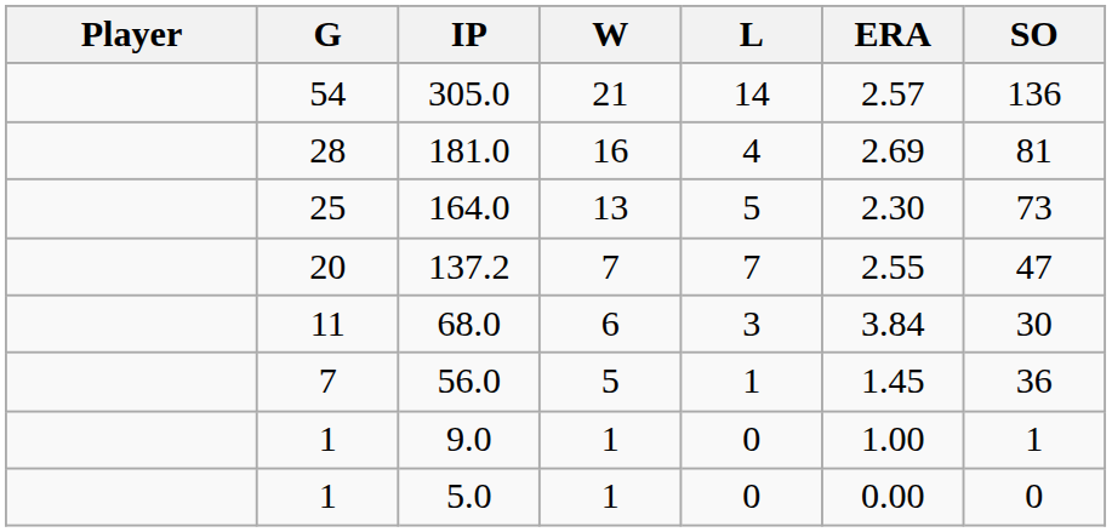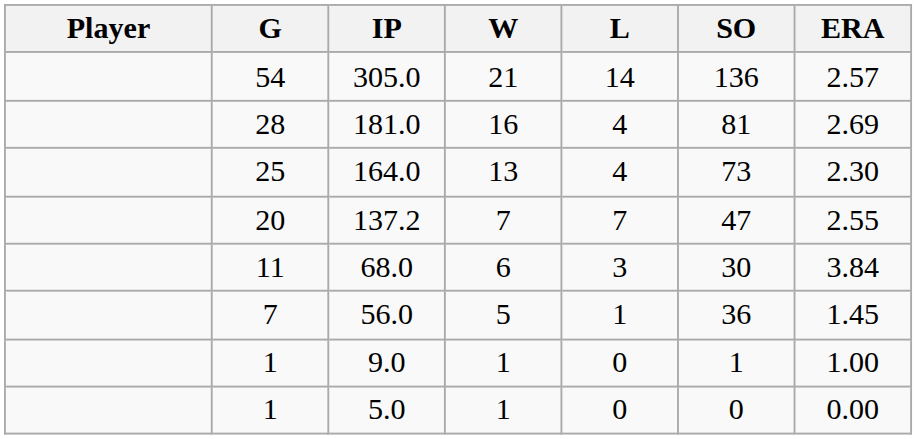 <table class="wikitable sortable">
 <tr>
 <th bgcolor="#DDDDFF" width="16%">Player</th>
 <th bgcolor="#DDDDFF" width="9%">G</th>
 <th bgcolor="#DDDDFF" width="9%">IP</th>
 <th bgcolor="#DDDDFF" width="9%">W</th>
 <th bgcolor="#DDDDFF" width="9%">L</th>
+<th bgcolor="#DDDDFF" width="9%">SO</th>
 <th bgcolor="#DDDDFF" width="9%">ERA</th>
-<th bgcolor="#DDDDFF" width="9%">SO</th>
 </tr>
 <tr align="center">
 <td></td>
 <td>54</td>
 <td>305.0</td>
 <td>21</td>
 <td>14</td>
+<td>136</td>
 <td>2.57</td>
-<td>136</td>
 </tr>
 <tr align="center">
 <td></td>
 <td>28</td>
 <td>181.0</td>
 <td>16</td>
 <td>4</td>
+<td>81</td>
 <td>2.69</td>
-<td>81</td>
 </tr>
 <tr align="center">
 <td></td>
 <td>25</td>
 <td>164.0</td>
 <td>13</td>
-<td>5</td>
+<td>4</td>
+<td>73</td>
 <td>2.30</td>
-<td>73</td>
 </tr>
 <tr align="center">
 <td></td>
 <td>20</td>
 <td>137.2</td>
 <td>7</td>
 <td>7</td>
+<td>47</td>
 <td>2.55</td>
-<td>47</td>
 </tr>
 <tr align="center">
 <td></td>
 <td>11</td>
 <td>68.0</td>
 <td>6</td>
 <td>3</td>
+<td>30</td>
 <td>3.84</td>
-<td>30</td>
 </tr>
 <tr align="center">
 <td></td>
 <td>7</td>
 <td>56.0</td>
 <td>5</td>
 <td>1</td>
+<td>36</td>
 <td>1.45</td>
-<td>36</td>
 </tr>
 <tr align="center">
 <td></td>
 <td>1</td>
 <td>9.0</td>
 <td>1</td>
 <td>0</td>
+<td>1</td>
 <td>1.00</td>
-<td>1</td>
 </tr>
 <tr align="center">
 <td></td>
 <td>1</td>
 <td>5.0</td>
 <td>1</td>
 <td>0</td>
+<td>0</td>
 <td>0.00</td>
-<td>0</td>
 </tr>
 </table>
